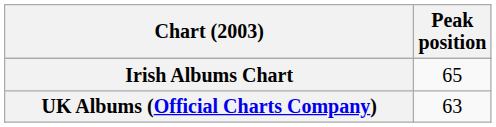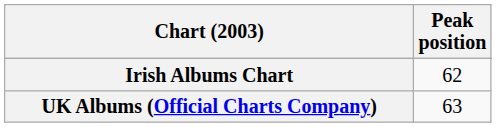 <table class="wikitable sortable plainrowheaders">
 <tr>
 <th scope="col" style="width:20em;">Chart (2003)</th>
 <th scope="col">Peak<br>position</th>
 </tr>
 <tr>
 </tr>
 <tr>
 <th scope="row">Irish Albums Chart</th>
-<td style="text-align:center;">65</td>
+<td style="text-align:center;">62</td>
 </tr>
 <tr>
 <th scope="row">UK Albums (<a href='#'>Official Charts Company</a>)</th>
 <td style="text-align:center;">63</td>
 </tr>
 </table>
